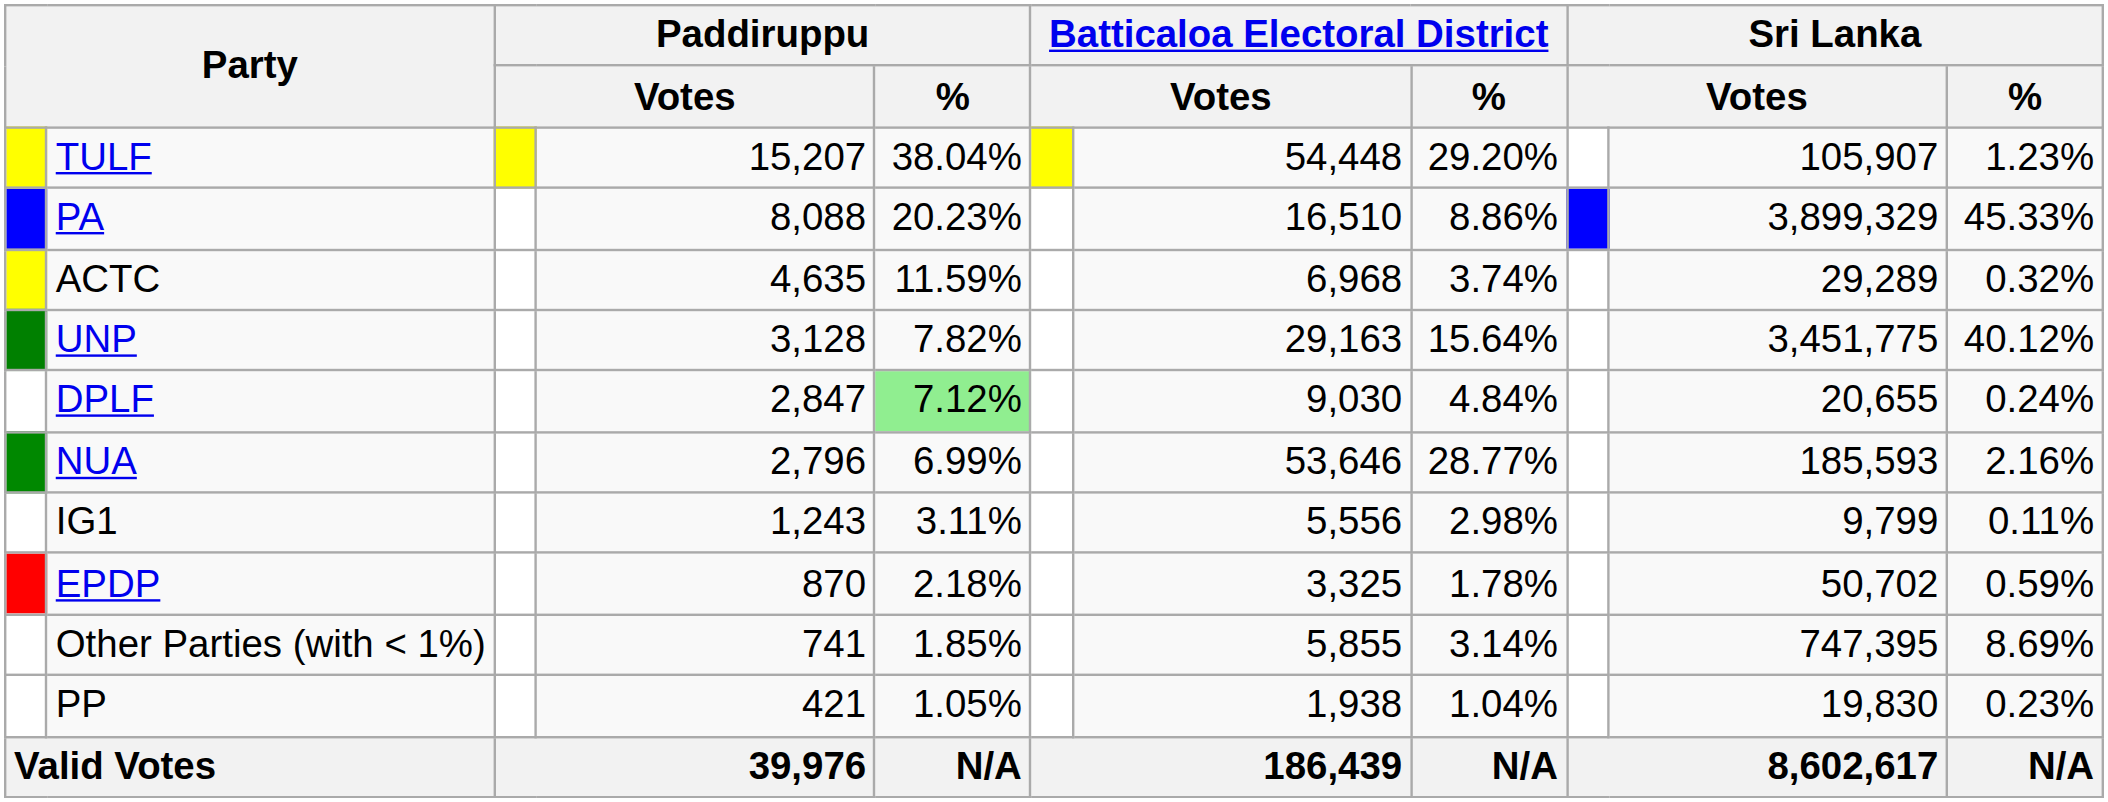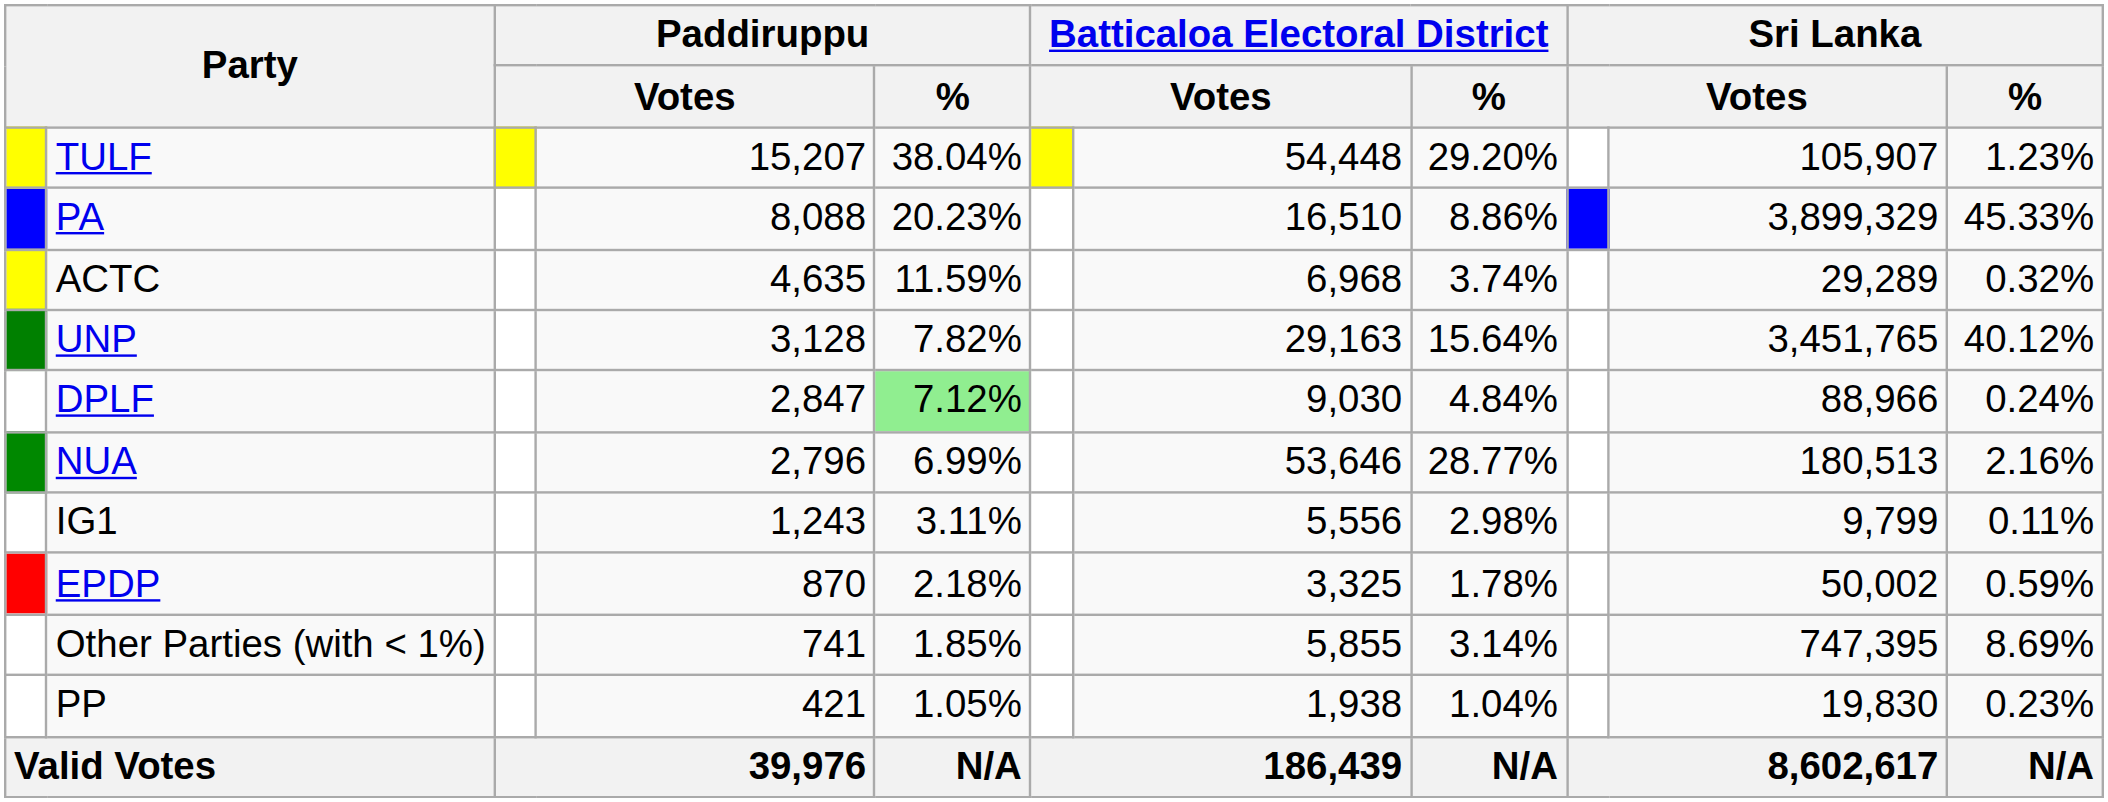 <table class="wikitable">
 <tr>
 <th colspan="2" width="144px"rowspan="2">Party</th>
 <th colspan="3" width="216px">Paddiruppu</th>
 <th colspan="3" width="216px"><a href='#'>Batticaloa Electoral District</a></th>
 <th colspan="3" width="216px">Sri Lanka</th>
 </tr>
 <tr>
 <th colspan="2" width="144px">Votes</th>
 <th>%</th>
 <th colspan="2" width="144px">Votes</th>
 <th>%</th>
 <th colspan="2" width="144px">Votes</th>
 <th>%</th>
 </tr>
 <tr>
 <td style="background-color:yellow;" width="10px"></td>
 <td style="text-align:left;"><a href='#'>TULF</a></td>
 <td style="background-color:yellow;" width="10px"></td>
 <td style="text-align:right;">15,207</td>
 <td style="text-align:right;">38.04%</td>
 <td style="background-color:yellow;" width="10px"></td>
 <td style="text-align:right;">54,448</td>
 <td style="text-align:right;">29.20%</td>
 <td style="background-color:white;" width="10px"></td>
 <td style="text-align:right;">105,907</td>
 <td style="text-align:right;">1.23%</td>
 </tr>
 <tr>
 <td style="background-color:blue;" width="10px"></td>
 <td style="text-align:left;"><a href='#'>PA</a></td>
 <td style="background-color:white;" width="10px"></td>
 <td style="text-align:right;">8,088</td>
 <td style="text-align:right;">20.23%</td>
 <td style="background-color:white;" width="10px"></td>
 <td style="text-align:right;">16,510</td>
 <td style="text-align:right;">8.86%</td>
 <td style="background-color:blue;" width="10px"></td>
 <td style="text-align:right;">3,899,329</td>
 <td style="text-align:right;">45.33%</td>
 </tr>
 <tr>
 <td style="background-color:yellow;" width="10px"></td>
 <td style="text-align:left;">ACTC</td>
 <td style="background-color:white;" width="10px"></td>
 <td style="text-align:right;">4,635</td>
 <td style="text-align:right;">11.59%</td>
 <td style="background-color:white;" width="10px"></td>
 <td style="text-align:right;">6,968</td>
 <td style="text-align:right;">3.74%</td>
 <td style="background-color:white;" width="10px"></td>
 <td style="text-align:right;">29,289</td>
 <td style="text-align:right;">0.32%</td>
 </tr>
 <tr>
 <td style="background-color:green;" width="10px"></td>
 <td style="text-align:left;"><a href='#'>UNP</a></td>
 <td style="background-color:white;" width="10px"></td>
 <td style="text-align:right;">3,128</td>
 <td style="text-align:right;">7.82%</td>
 <td style="background-color:white;" width="10px"></td>
 <td style="text-align:right;">29,163</td>
 <td style="text-align:right;">15.64%</td>
 <td style="background-color:white;" width="10px"></td>
-<td style="text-align:right;">3,451,775</td>
+<td style="text-align:right;">3,451,765</td>
 <td style="text-align:right;">40.12%</td>
 </tr>
 <tr>
 <td style="background-color:white;" width="10px"></td>
 <td style="text-align:left;"><a href='#'>DPLF</a></td>
 <td style="background-color:white;" width="10px"></td>
 <td style="text-align:right;">2,847</td>
 <td style="background: lightgreen; text-align:right;">7.12%</td>
 <td style="background-color:white;" width="10px"></td>
 <td style="text-align:right;">9,030</td>
 <td style="text-align:right;">4.84%</td>
 <td style="background-color:white;" width="10px"></td>
-<td style="text-align:right;">20,655</td>
+<td style="text-align:right;">88,966</td>
 <td style="text-align:right;">0.24%</td>
 </tr>
 <tr>
 <td style="background-color:#008800;" width="10px"></td>
 <td style="text-align:left;"><a href='#'>NUA</a></td>
 <td style="background-color:white;" width="10px"></td>
 <td style="text-align:right;">2,796</td>
 <td style="text-align:right;">6.99%</td>
 <td style="background-color:white;" width="10px"></td>
 <td style="text-align:right;">53,646</td>
 <td style="text-align:right;">28.77%</td>
 <td style="background-color:white;" width="10px"></td>
-<td style="text-align:right;">185,593</td>
+<td style="text-align:right;">180,513</td>
 <td style="text-align:right;">2.16%</td>
 </tr>
 <tr>
 <td style="background-color:white;" width="10px"></td>
 <td style="text-align:left;">IG1</td>
 <td style="background-color:white;" width="10px"></td>
 <td style="text-align:right;">1,243</td>
 <td style="text-align:right;">3.11%</td>
 <td style="background-color:white;" width="10px"></td>
 <td style="text-align:right;">5,556</td>
 <td style="text-align:right;">2.98%</td>
 <td style="background-color:white;" width="10px"></td>
 <td style="text-align:right;">9,799</td>
 <td style="text-align:right;">0.11%</td>
 </tr>
 <tr>
 <td style="background-color:red;" width="10px"></td>
 <td style="text-align:left;"><a href='#'>EPDP</a></td>
 <td style="background-color:white;" width="10px"></td>
 <td style="text-align:right;">870</td>
 <td style="text-align:right;">2.18%</td>
 <td style="background-color:white;" width="10px"></td>
 <td style="text-align:right;">3,325</td>
 <td style="text-align:right;">1.78%</td>
 <td style="background-color:white;" width="10px"></td>
-<td style="text-align:right;">50,702</td>
+<td style="text-align:right;">50,002</td>
 <td style="text-align:right;">0.59%</td>
 </tr>
 <tr>
 <td style="background-color:white;" width="10px"></td>
 <td style="text-align:left;">Other Parties (with < 1%)</td>
 <td style="background-color:white;" width="10px"></td>
 <td style="text-align:right;">741</td>
 <td style="text-align:right;">1.85%</td>
 <td style="background-color:white;" width="10px"></td>
 <td style="text-align:right;">5,855</td>
 <td style="text-align:right;">3.14%</td>
 <td style="background-color:white;" width="10px"></td>
 <td style="text-align:right;">747,395</td>
 <td style="text-align:right;">8.69%</td>
 </tr>
 <tr>
 <td style="background-color:white;" width="10px"></td>
 <td style="text-align:left;">PP</td>
 <td style="background-color:white;" width="10px"></td>
 <td style="text-align:right;">421</td>
 <td style="text-align:right;">1.05%</td>
 <td style="background-color:white;" width="10px"></td>
 <td style="text-align:right;">1,938</td>
 <td style="text-align:right;">1.04%</td>
 <td style="background-color:white;" width="10px"></td>
 <td style="text-align:right;">19,830</td>
 <td style="text-align:right;">0.23%</td>
 </tr>
 <tr>
 <th colspan="2" width="144px"style="text-align:left;">Valid Votes</th>
 <th style="text-align:right;"colspan="2" width="144px">39,976</th>
 <th style="text-align:right;">N/A</th>
 <th style="text-align:right;"colspan="2" width="144px">186,439</th>
 <th style="text-align:right;">N/A</th>
 <th style="text-align:right;"colspan="2" width="144px">8,602,617</th>
 <th style="text-align:right;">N/A</th>
 </tr>
 </table>
